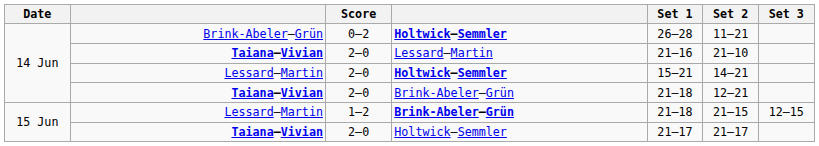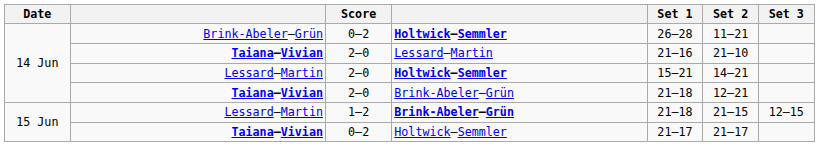 <table class="wikitable" style="text-align: center; font-size:90% ">
 <tr>
 <th width="60">Date</th>
 <th align="right" width="250"></th>
 <th width="60">Score</th>
 <th align="left" width="250"></th>
 <th width="50">Set 1</th>
 <th width="50">Set 2</th>
 <th width="50">Set 3</th>
 </tr>
 <tr>
 <td rowspan=4>14 Jun</td>
 <td align=right><a href='#'>Brink-Abeler</a>–<a href='#'>Grün</a> </td>
 <td align=center>0–2</td>
 <td align=left> <strong><a href='#'>Holtwick</a>–<a href='#'>Semmler</a></strong></td>
 <td>26–28</td>
 <td>11–21</td>
 <td></td>
 </tr>
 <tr>
 <td align=right><strong><a href='#'>Taiana</a>–<a href='#'>Vivian</a> </strong></td>
 <td align=center>2–0</td>
 <td align=left> <a href='#'>Lessard</a>–<a href='#'>Martin</a></td>
 <td>21–16</td>
 <td>21–10</td>
 <td></td>
 </tr>
 <tr>
 <td align=right><a href='#'>Lessard</a>–<a href='#'>Martin</a> </td>
 <td align=center>2–0</td>
 <td align=left> <strong><a href='#'>Holtwick</a>–<a href='#'>Semmler</a></strong></td>
 <td>15–21</td>
 <td>14–21</td>
 <td></td>
 </tr>
 <tr>
 <td align=right><strong><a href='#'>Taiana</a>–<a href='#'>Vivian</a> </strong></td>
 <td align=center>2–0</td>
 <td align=left> <a href='#'>Brink-Abeler</a>–<a href='#'>Grün</a></td>
 <td>21–18</td>
 <td>12–21</td>
 <td></td>
 </tr>
 <tr>
 <td rowspan=2>15 Jun</td>
 <td align=right><a href='#'>Lessard</a>–<a href='#'>Martin</a> </td>
 <td align=center>1–2</td>
 <td align=left> <strong><a href='#'>Brink-Abeler</a>–<a href='#'>Grün</a></strong></td>
 <td>21–18</td>
 <td>21–15</td>
 <td>12–15</td>
 </tr>
 <tr>
 <td align=right><strong><a href='#'>Taiana</a>–<a href='#'>Vivian</a> </strong></td>
-<td align=center>2–0</td>
+<td align=center>0–2</td>
 <td align=left> <a href='#'>Holtwick</a>–<a href='#'>Semmler</a></td>
 <td>21–17</td>
 <td>21–17</td>
 <td></td>
 </tr>
 </table>
